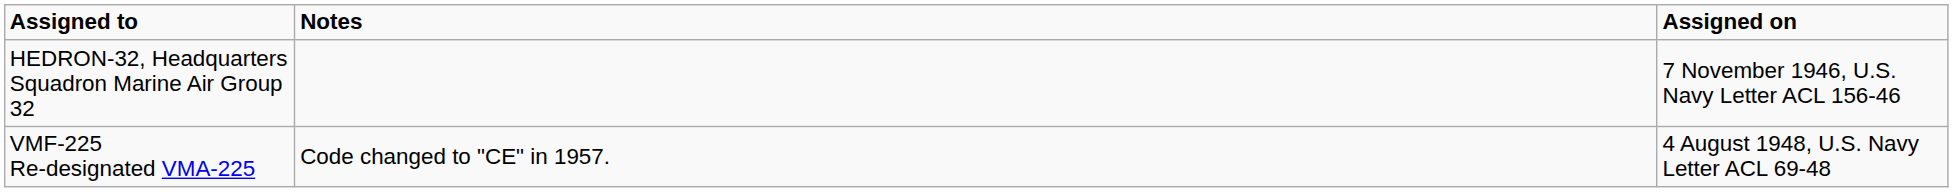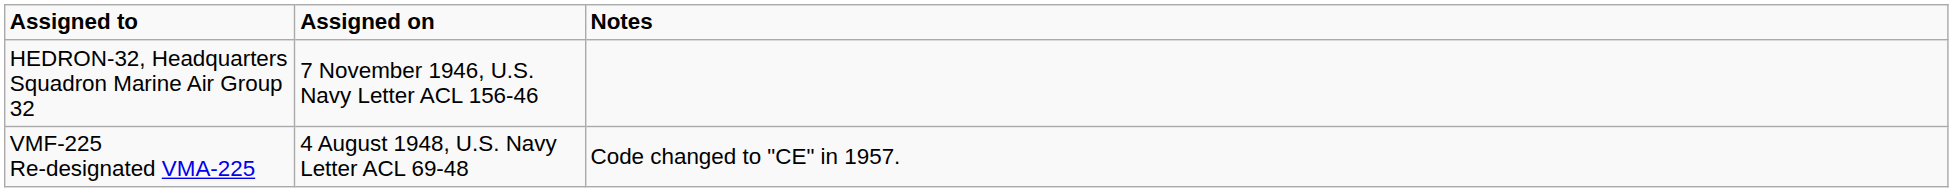 <table class="wikitable" style="width: 70%;">
 <tr>
 <td style="width: 200px;"><strong>Assigned to</strong></td>
+<td style="width: 200px;"><strong>Assigned on</strong></td>
 <td><strong>Notes</strong></td>
-<td style="width: 200px;"><strong>Assigned on</strong></td>
 </tr>
 <tr>
 <td>HEDRON-32, Headquarters Squadron Marine Air Group 32</td>
+<td>7 November 1946, U.S. Navy Letter ACL 156-46</td>
 <td></td>
-<td>7 November 1946, U.S. Navy Letter ACL 156-46</td>
 </tr>
 <tr>
 <td>VMF-225<br>Re-designated <a href='#'>VMA-225</a></td>
+<td>4 August 1948, U.S. Navy Letter ACL 69-48</td>
 <td>Code changed to "CE" in 1957.</td>
-<td>4 August 1948, U.S. Navy Letter ACL 69-48</td>
 </tr>
 </table>
